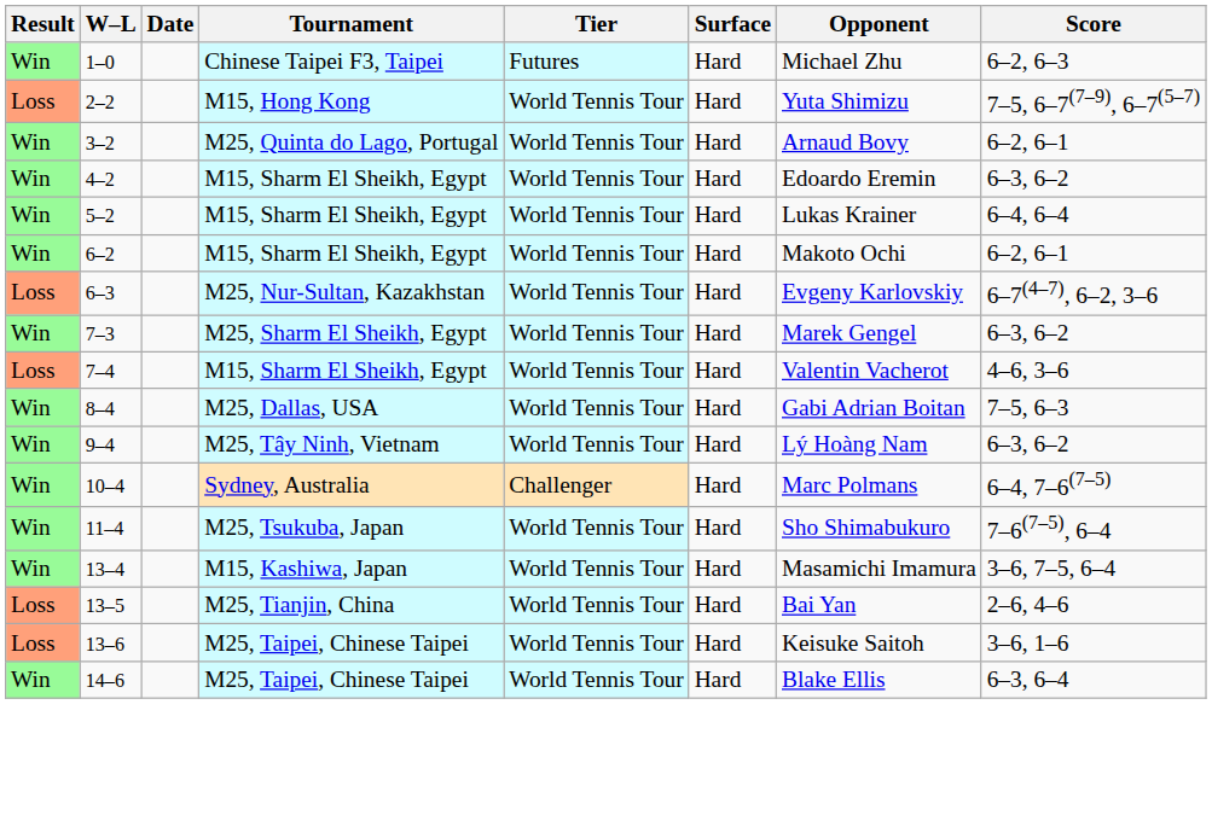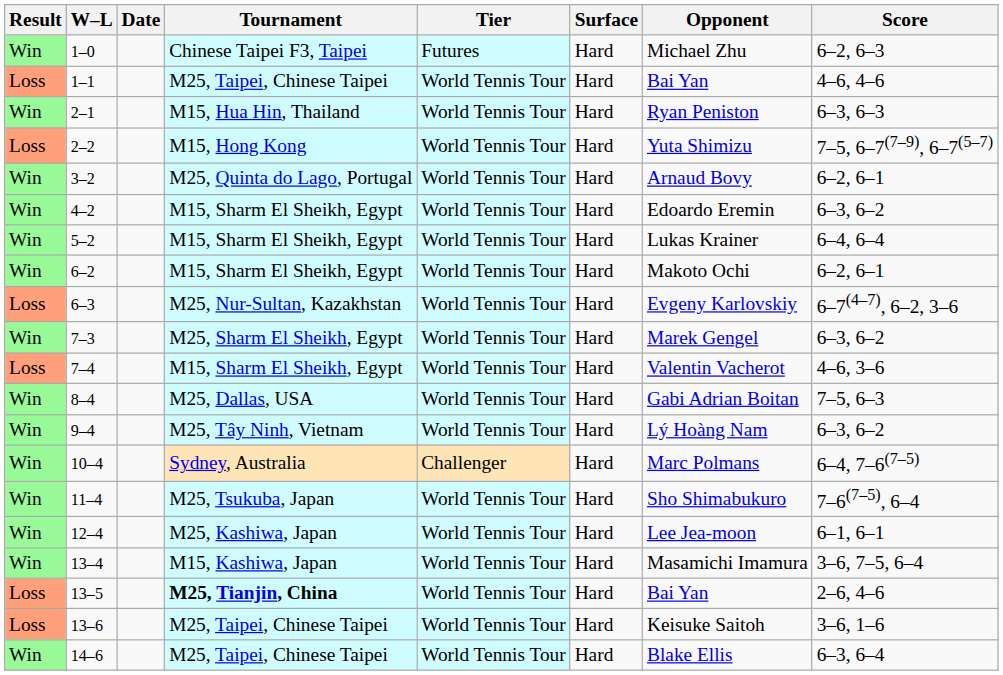 <table class="sortable wikitable">
 <tr>
 <th>Result</th>
 <th class="unsortable">W–L</th>
 <th>Date</th>
 <th>Tournament</th>
 <th>Tier</th>
 <th>Surface</th>
 <th>Opponent</th>
 <th class="unsortable">Score</th>
 </tr>
 <tr>
 <td bgcolor=98FB98>Win</td>
 <td><small>1–0</small></td>
 <td></td>
 <td style="background:#cffcff;">Chinese Taipei F3, <a href='#'>Taipei</a></td>
 <td style="background:#cffcff;">Futures</td>
 <td>Hard</td>
 <td> Michael Zhu</td>
 <td>6–2, 6–3</td>
+</tr>
+<tr>
+<td bgcolor=FFA07A>Loss</td>
+<td><small>1–1</small></td>
+<td></td>
+<td style="background:#cffcff;">M25, <a href='#'>Taipei</a>, Chinese Taipei</td>
+<td style="background:#cffcff;">World Tennis Tour</td>
+<td>Hard</td>
+<td> <a href='#'>Bai Yan</a></td>
+<td>4–6, 4–6</td>
+</tr>
+<tr>
+<td bgcolor=98FB98>Win</td>
+<td><small>2–1</small></td>
+<td></td>
+<td style="background:#cffcff;">M15, <a href='#'>Hua Hin</a>, Thailand</td>
+<td style="background:#cffcff;">World Tennis Tour</td>
+<td>Hard</td>
+<td> <a href='#'>Ryan Peniston</a></td>
+<td>6–3, 6–3</td>
 </tr>
 <tr>
 <td bgcolor=FFA07A>Loss</td>
 <td><small>2–2</small></td>
 <td></td>
 <td style="background:#cffcff;">M15, <a href='#'>Hong Kong</a></td>
 <td style="background:#cffcff;">World Tennis Tour</td>
 <td>Hard</td>
 <td> <a href='#'>Yuta Shimizu</a></td>
 <td>7–5, 6–7<sup>(7–9)</sup>, 6–7<sup>(5–7)</sup></td>
 </tr>
 <tr>
 <td bgcolor=98FB98>Win</td>
 <td><small>3–2</small></td>
 <td></td>
 <td style="background:#cffcff;">M25, <a href='#'>Quinta do Lago</a>, Portugal</td>
 <td style="background:#cffcff;">World Tennis Tour</td>
 <td>Hard</td>
 <td> <a href='#'>Arnaud Bovy</a></td>
 <td>6–2, 6–1</td>
 </tr>
 <tr>
 <td bgcolor=98FB98>Win</td>
 <td><small>4–2</small></td>
 <td></td>
 <td style="background:#cffcff;">M15, Sharm El Sheikh, Egypt</td>
 <td style="background:#cffcff;">World Tennis Tour</td>
 <td>Hard</td>
 <td> Edoardo Eremin</td>
 <td>6–3, 6–2</td>
 </tr>
 <tr>
 <td bgcolor=98FB98>Win</td>
 <td><small>5–2</small></td>
 <td></td>
 <td style="background:#cffcff;">M15, Sharm El Sheikh, Egypt</td>
 <td style="background:#cffcff;">World Tennis Tour</td>
 <td>Hard</td>
 <td> Lukas Krainer</td>
 <td>6–4, 6–4</td>
 </tr>
 <tr>
 <td bgcolor=98FB98>Win</td>
 <td><small>6–2</small></td>
 <td></td>
 <td style="background:#cffcff;">M15, Sharm El Sheikh, Egypt</td>
 <td style="background:#cffcff;">World Tennis Tour</td>
 <td>Hard</td>
 <td> Makoto Ochi</td>
 <td>6–2, 6–1</td>
 </tr>
 <tr>
 <td bgcolor=FFA07A>Loss</td>
 <td><small>6–3</small></td>
 <td></td>
 <td style="background:#cffcff;">M25, <a href='#'>Nur-Sultan</a>, Kazakhstan</td>
 <td style="background:#cffcff;">World Tennis Tour</td>
 <td>Hard</td>
 <td> <a href='#'>Evgeny Karlovskiy</a></td>
 <td>6–7<sup>(4–7)</sup>, 6–2, 3–6</td>
 </tr>
 <tr>
 <td bgcolor=98FB98>Win</td>
 <td><small>7–3</small></td>
 <td></td>
 <td style="background:#cffcff;">M25, <a href='#'>Sharm El Sheikh</a>, Egypt</td>
 <td style="background:#cffcff;">World Tennis Tour</td>
 <td>Hard</td>
 <td> <a href='#'>Marek Gengel</a></td>
 <td>6–3, 6–2</td>
 </tr>
 <tr>
 <td bgcolor=FFA07A>Loss</td>
 <td><small>7–4</small></td>
 <td></td>
 <td style="background:#cffcff;">M15, <a href='#'>Sharm El Sheikh</a>, Egypt</td>
 <td style="background:#cffcff;">World Tennis Tour</td>
 <td>Hard</td>
 <td> <a href='#'>Valentin Vacherot</a></td>
 <td>4–6, 3–6</td>
 </tr>
 <tr>
 <td bgcolor=98FB98>Win</td>
 <td><small>8–4</small></td>
 <td></td>
 <td style="background:#cffcff;">M25, <a href='#'>Dallas</a>, USA</td>
 <td style="background:#cffcff;">World Tennis Tour</td>
 <td>Hard</td>
 <td> <a href='#'>Gabi Adrian Boitan</a></td>
 <td>7–5, 6–3</td>
 </tr>
 <tr>
 <td bgcolor=98FB98>Win</td>
 <td><small>9–4</small></td>
 <td></td>
 <td style="background:#cffcff;">M25, <a href='#'>Tây Ninh</a>, Vietnam</td>
 <td style="background:#cffcff;">World Tennis Tour</td>
 <td>Hard</td>
 <td> <a href='#'>Lý Hoàng Nam</a></td>
 <td>6–3, 6–2</td>
 </tr>
 <tr>
 <td style="background:#98fb98;">Win</td>
 <td><small>10–4</small></td>
 <td><a href='#'></a></td>
 <td style="background:moccasin;"><a href='#'>Sydney</a>, Australia</td>
 <td style="background:moccasin;">Challenger</td>
 <td>Hard</td>
 <td> <a href='#'>Marc Polmans</a></td>
 <td>6–4, 7–6<sup>(7–5)</sup></td>
 </tr>
 <tr>
 <td bgcolor=98FB98>Win</td>
 <td><small>11–4</small></td>
 <td></td>
 <td style="background:#cffcff;">M25, <a href='#'>Tsukuba</a>, Japan</td>
 <td style="background:#cffcff;">World Tennis Tour</td>
 <td>Hard</td>
 <td> <a href='#'>Sho Shimabukuro</a></td>
 <td>7–6<sup>(7–5)</sup>, 6–4</td>
 </tr>
 <tr>
 <td bgcolor=98FB98>Win</td>
+<td><small>12–4</small></td>
+<td></td>
+<td style="background:#cffcff;">M25, <a href='#'>Kashiwa</a>, Japan</td>
+<td style="background:#cffcff;">World Tennis Tour</td>
+<td>Hard</td>
+<td> <a href='#'>Lee Jea-moon</a></td>
+<td>6–1, 6–1</td>
+</tr>
+<tr>
+<td bgcolor=98FB98>Win</td>
 <td><small>13–4</small></td>
 <td></td>
 <td style="background:#cffcff;">M15, <a href='#'>Kashiwa</a>, Japan</td>
 <td style="background:#cffcff;">World Tennis Tour</td>
 <td>Hard</td>
 <td> Masamichi Imamura</td>
 <td>3–6, 7–5, 6–4</td>
 </tr>
 <tr>
 <td bgcolor=FFA07A>Loss</td>
 <td><small>13–5</small></td>
 <td></td>
-<td style="background:#cffcff;">M25, <a href='#'>Tianjin</a>, China</td>
+<td style="background:#cffcff;"><strong>M25, <a href='#'>Tianjin</a>, China</strong></td>
 <td style="background:#cffcff;">World Tennis Tour</td>
 <td>Hard</td>
 <td> <a href='#'>Bai Yan</a></td>
 <td>2–6, 4–6</td>
 </tr>
 <tr>
 <td bgcolor=FFA07A>Loss</td>
 <td><small>13–6</small></td>
 <td></td>
 <td style="background:#cffcff;">M25, <a href='#'>Taipei</a>, Chinese Taipei</td>
 <td style="background:#cffcff;">World Tennis Tour</td>
 <td>Hard</td>
 <td> Keisuke Saitoh</td>
 <td>3–6, 1–6</td>
 </tr>
 <tr>
 <td bgcolor=98FB98>Win</td>
 <td><small>14–6</small></td>
 <td></td>
 <td style="background:#cffcff;">M25, <a href='#'>Taipei</a>, Chinese Taipei</td>
 <td style="background:#cffcff;">World Tennis Tour</td>
 <td>Hard</td>
 <td> <a href='#'>Blake Ellis</a></td>
 <td>6–3, 6–4</td>
 </tr>
 </table>
